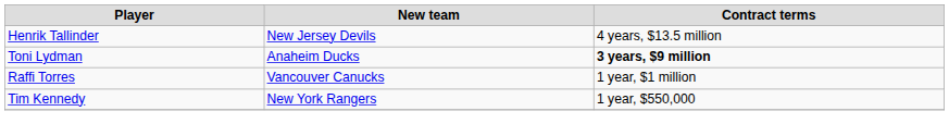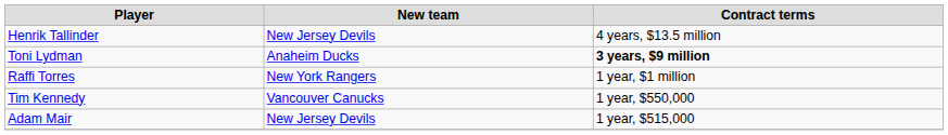 <table class="wikitable" width=90%>
 <tr align="center" bgcolor="#dddddd">
 <td><strong>Player</strong></td>
 <td><strong>New team</strong></td>
 <td><strong>Contract terms</strong></td>
 </tr>
 <tr>
 <td><a href='#'>Henrik Tallinder</a></td>
 <td><a href='#'>New Jersey Devils</a></td>
 <td>4 years, $13.5 million</td>
 </tr>
 <tr>
 <td><a href='#'>Toni Lydman</a></td>
 <td><a href='#'>Anaheim Ducks</a></td>
 <td><strong>3 years, $9 million</strong></td>
 </tr>
 <tr>
 <td><a href='#'>Raffi Torres</a></td>
-<td><a href='#'>Vancouver Canucks</a></td>
+<td><a href='#'>New York Rangers</a></td>
 <td>1 year, $1 million</td>
 </tr>
 <tr>
 <td><a href='#'>Tim Kennedy</a></td>
-<td><a href='#'>New York Rangers</a></td>
+<td><a href='#'>Vancouver Canucks</a></td>
 <td>1 year, $550,000</td>
+</tr>
+<tr>
+<td><a href='#'>Adam Mair</a></td>
+<td><a href='#'>New Jersey Devils</a></td>
+<td>1 year, $515,000</td>
 </tr>
 <tr>
 </tr>
 </table>
